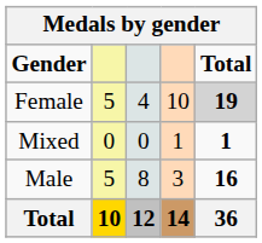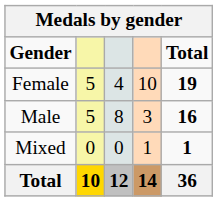 <table class="wikitable" style="font-size:85%;float:right;text-align:center">
 <tr bgcolor=EFEFEF>
 <th colspan=5>Medals by gender</th>
 </tr>
 <tr>
 <td><strong>Gender</strong></td>
 <td bgcolor=F7F6A8></td>
 <td bgcolor=DCE5E5></td>
 <td bgcolor=FFDAB9></td>
 <td><strong>Total</strong></td>
 </tr>
 <tr>
 <td>Female</td>
 <td bgcolor=F7F6A8>5</td>
 <td bgcolor=DCE5E5>4</td>
 <td bgcolor=FFDAB9>10</td>
-<td style="background: lightgrey;"><strong>19</strong></td>
+<td><strong>19</strong></td>
+</tr>
+<tr>
+<td>Male</td>
+<td bgcolor=F7F6A8>5</td>
+<td bgcolor=DCE5E5>8</td>
+<td bgcolor=FFDAB9>3</td>
+<td><strong>16</strong></td>
 </tr>
 <tr>
 <td>Mixed</td>
 <td bgcolor=F7F6A8>0</td>
 <td bgcolor=DCE5E5>0</td>
 <td bgcolor=FFDAB9>1</td>
 <td><strong>1</strong></td>
 </tr>
 <tr>
-<td>Male</td>
-<td bgcolor=F7F6A8>5</td>
-<td bgcolor=DCE5E5>8</td>
-<td bgcolor=FFDAB9>3</td>
-<td><strong>16</strong></td>
-</tr>
-<tr>
 <th>Total</th>
 <th style="background:gold;">10</th>
 <th style="background:silver;">12</th>
 <th style="background:#c96;">14</th>
 <th>36</th>
 </tr>
 </table>
